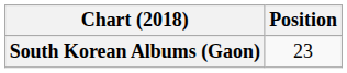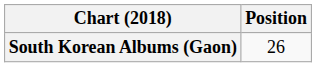 <table class="wikitable plainrowheaders" style="text-align:center;">
 <tr>
 <th>Chart (2018)</th>
 <th>Position</th>
 </tr>
 <tr>
 <th scope="row">South Korean Albums (Gaon)</th>
-<td>23</td>
+<td>26</td>
 </tr>
 </table>
